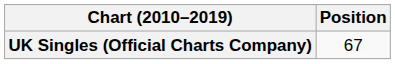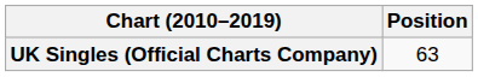 <table class="wikitable plainrowheaders" style="text-align:center">
 <tr>
 <th scope="col">Chart (2010–2019)</th>
 <th scope="col">Position</th>
 </tr>
 <tr>
 <th scope="row">UK Singles (Official Charts Company)</th>
-<td>67</td>
+<td>63</td>
 </tr>
 </table>
